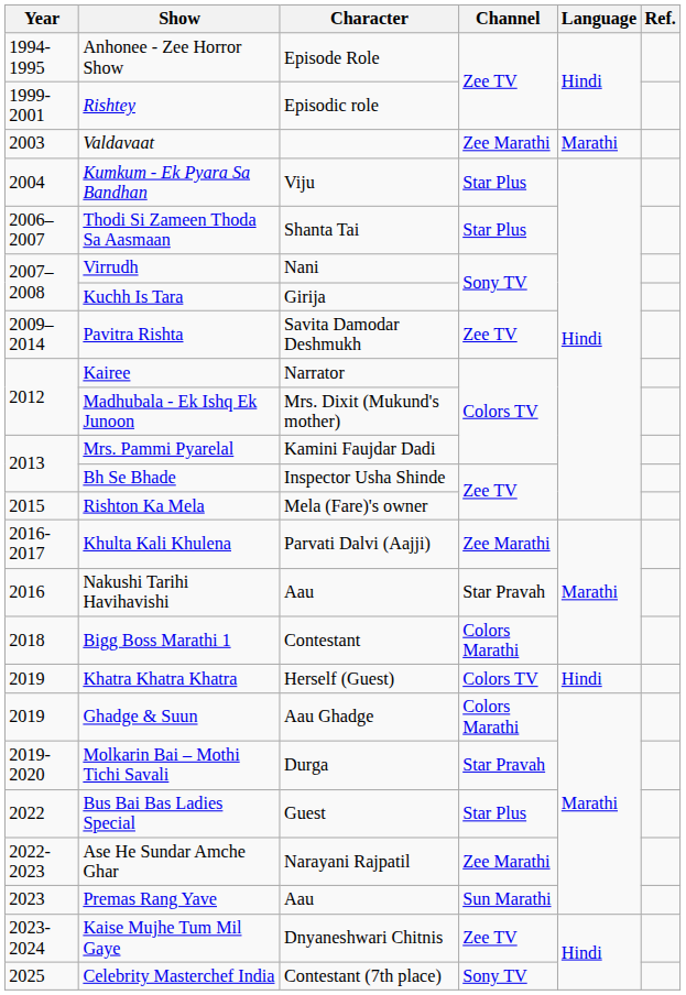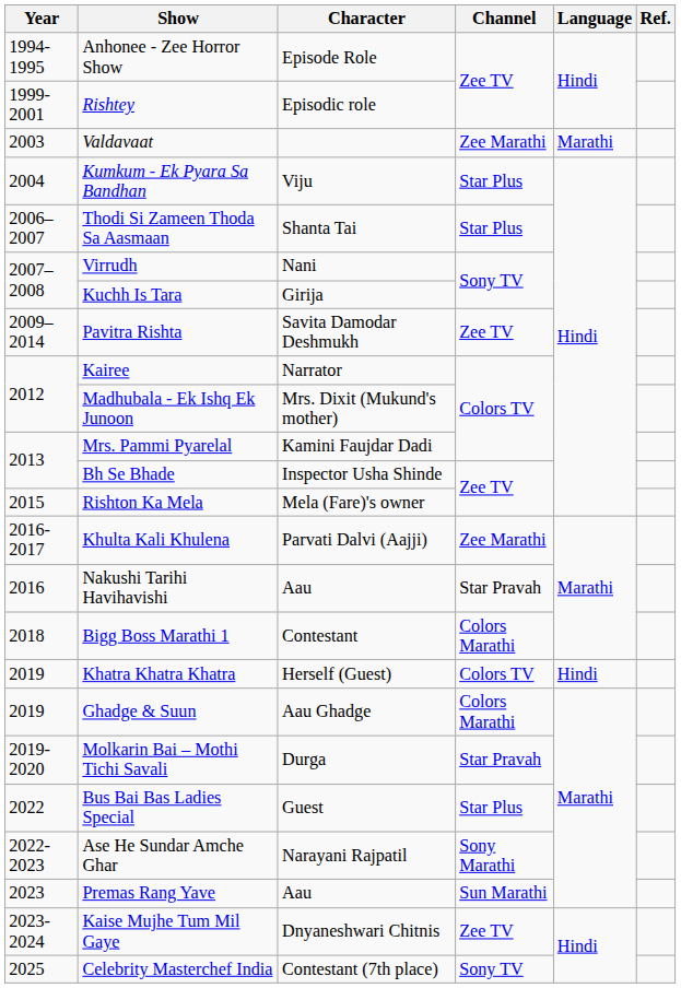 <table class="wikitable sortable">
 <tr>
 <th>Year</th>
 <th>Show</th>
 <th>Character</th>
 <th>Channel</th>
 <th>Language</th>
 <th>Ref.</th>
 </tr>
 <tr>
 <td>1994-1995</td>
 <td>Anhonee - Zee Horror Show</td>
 <td>Episode Role</td>
 <td rowspan="2"><a href='#'>Zee TV</a></td>
 <td rowspan="2"><a href='#'>Hindi</a></td>
 <td></td>
 </tr>
 <tr>
 <td>1999-2001</td>
 <td><em><a href='#'>Rishtey</a></em></td>
 <td>Episodic role</td>
 <td></td>
 </tr>
 <tr>
 <td>2003</td>
 <td><em>Valdavaat</em></td>
 <td></td>
 <td><a href='#'>Zee Marathi</a></td>
 <td><a href='#'>Marathi</a></td>
 <td></td>
 </tr>
 <tr>
 <td>2004</td>
 <td><em><a href='#'>Kumkum - Ek Pyara Sa Bandhan</a></td>
 <td>Viju</td>
 <td><a href='#'>Star Plus</a></td>
 <td rowspan="10"><a href='#'>Hindi</a></td>
 <td></td>
 </tr>
 <tr>
 <td>2006–2007</td>
 <td></em><a href='#'>Thodi Si Zameen Thoda Sa Aasmaan</a><em></td>
 <td>Shanta Tai</td>
 <td><a href='#'>Star Plus</a></td>
 <td></td>
 </tr>
 <tr>
 <td rowspan="2">2007–2008</td>
 <td></em><a href='#'>Virrudh</a><em></td>
 <td>Nani</td>
 <td rowspan="2"><a href='#'>Sony TV</a></td>
 <td></td>
 </tr>
 <tr>
 <td></em><a href='#'>Kuchh Is Tara</a><em></td>
 <td>Girija</td>
 <td></td>
 </tr>
 <tr>
 <td>2009–2014</td>
 <td></em><a href='#'>Pavitra Rishta</a><em></td>
 <td>Savita Damodar Deshmukh</td>
 <td><a href='#'>Zee TV</a></td>
 <td></td>
 </tr>
 <tr>
 <td rowspan="2">2012</td>
 <td></em><a href='#'>Kairee</a><em></td>
 <td>Narrator</td>
 <td rowspan="3"><a href='#'>Colors TV</a></td>
 <td></td>
 </tr>
 <tr>
 <td></em><a href='#'>Madhubala - Ek Ishq Ek Junoon</a><em></td>
 <td>Mrs. Dixit (Mukund's mother)</td>
 <td></td>
 </tr>
 <tr>
 <td rowspan="2">2013</td>
 <td></em><a href='#'>Mrs. Pammi Pyarelal</a><em></td>
 <td>Kamini Faujdar Dadi</td>
 <td></td>
 </tr>
 <tr>
 <td></em><a href='#'>Bh Se Bhade</a><em></td>
 <td>Inspector Usha Shinde</td>
 <td rowspan="2"><a href='#'>Zee TV</a></td>
 <td></td>
 </tr>
 <tr>
 <td>2015</td>
 <td></em><a href='#'>Rishton Ka Mela</a><em></td>
 <td>Mela (Fare)'s owner</td>
 <td></td>
 </tr>
 <tr>
 <td>2016-2017</td>
 <td></em><a href='#'>Khulta Kali Khulena</a><em></td>
 <td>Parvati Dalvi (Aajji)</td>
 <td><a href='#'>Zee Marathi</a></td>
 <td rowspan="3"><a href='#'>Marathi</a></td>
 <td></td>
 </tr>
 <tr>
 <td>2016</td>
 <td></em>Nakushi Tarihi Havihavishi<em></td>
 <td>Aau</td>
 <td>Star Pravah</td>
 <td></td>
 </tr>
 <tr>
 <td>2018</td>
 <td></em><a href='#'>Bigg Boss Marathi 1</a><em></td>
 <td>Contestant<br></td>
 <td><a href='#'>Colors Marathi</a></td>
 <td></td>
 </tr>
 <tr>
 <td>2019</td>
 <td></em><a href='#'>Khatra Khatra Khatra</a><em></td>
 <td>Herself (Guest)</td>
 <td><a href='#'>Colors TV</a></td>
 <td><a href='#'>Hindi</a></td>
 <td></td>
 </tr>
 <tr>
 <td>2019</td>
 <td></em><a href='#'>Ghadge & Suun</a><em></td>
 <td>Aau Ghadge</td>
 <td><a href='#'>Colors Marathi</a></td>
 <td rowspan="5"><a href='#'>Marathi</a></td>
 <td></td>
 </tr>
 <tr>
 <td>2019-2020</td>
 <td></em><a href='#'>Molkarin Bai – Mothi Tichi Savali</a><em></td>
 <td>Durga</td>
 <td><a href='#'>Star Pravah</a></td>
 <td></td>
 </tr>
 <tr>
 <td>2022</td>
 <td></em><a href='#'>Bus Bai Bas Ladies Special</a><em></td>
 <td>Guest</td>
 <td><a href='#'>Star Plus</a></td>
 <td></td>
 </tr>
 <tr>
 <td>2022-2023</td>
 <td></em>Ase He Sundar Amche Ghar<em></td>
 <td>Narayani Rajpatil</td>
-<td><a href='#'>Zee Marathi</a></td>
+<td><a href='#'>Sony Marathi</a></td>
 <td></td>
 </tr>
 <tr>
 <td>2023</td>
 <td></em><a href='#'>Premas Rang Yave</a><em></td>
 <td>Aau</td>
 <td><a href='#'>Sun Marathi</a></td>
 <td></td>
 </tr>
 <tr>
 <td>2023-2024</td>
 <td></em><a href='#'>Kaise Mujhe Tum Mil Gaye</a><em></td>
 <td>Dnyaneshwari Chitnis</td>
 <td><a href='#'>Zee TV</a></td>
 <td rowspan="2"><a href='#'>Hindi</a></td>
 <td></td>
 </tr>
 <tr>
 <td>2025</td>
 <td></em><a href='#'>Celebrity Masterchef India</a><em></td>
 <td>Contestant (7th place)</td>
 <td><a href='#'>Sony TV</a></td>
 <td></td>
 </tr>
 </table>
